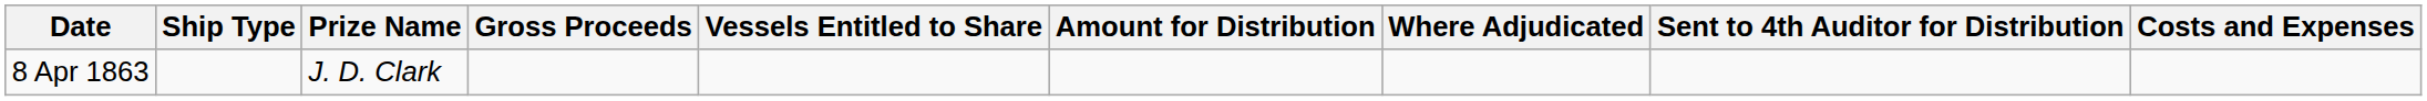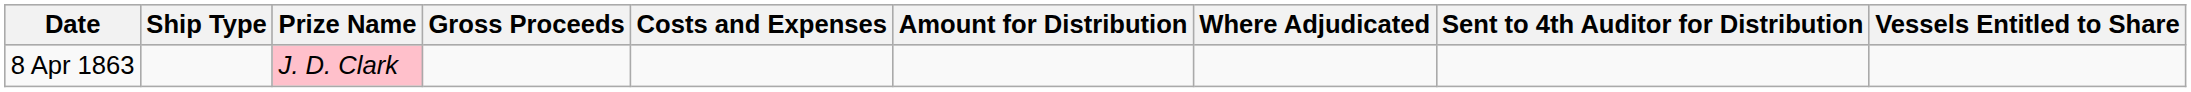 <table class="wikitable">
 <tr>
 <th>Date</th>
 <th>Ship Type</th>
 <th>Prize Name</th>
 <th>Gross Proceeds</th>
-<th>Vessels Entitled to Share</th>
+<th>Costs and Expenses</th>
 <th>Amount for Distribution</th>
 <th>Where Adjudicated</th>
 <th>Sent to 4th Auditor for Distribution</th>
-<th>Costs and Expenses</th>
+<th>Vessels Entitled to Share</th>
 </tr>
 <tr>
 <td>8 Apr 1863</td>
 <td></td>
-<td><em>J. D. Clark</em></td>
+<td style="background: pink;"><em>J. D. Clark</em></td>
 <td></td>
 <td></td>
 <td></td>
 <td></td>
 <td></td>
 <td></td>
 </tr>
 </table>
